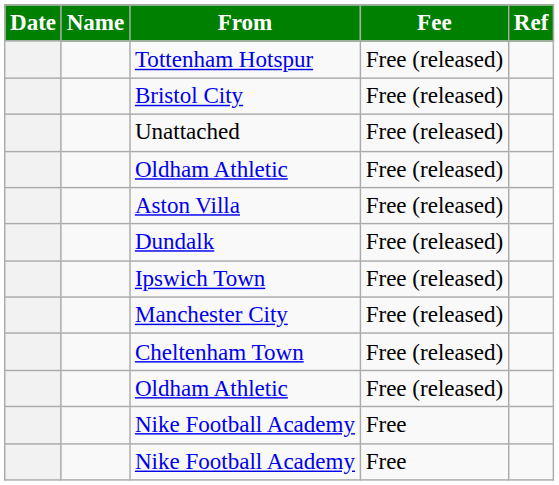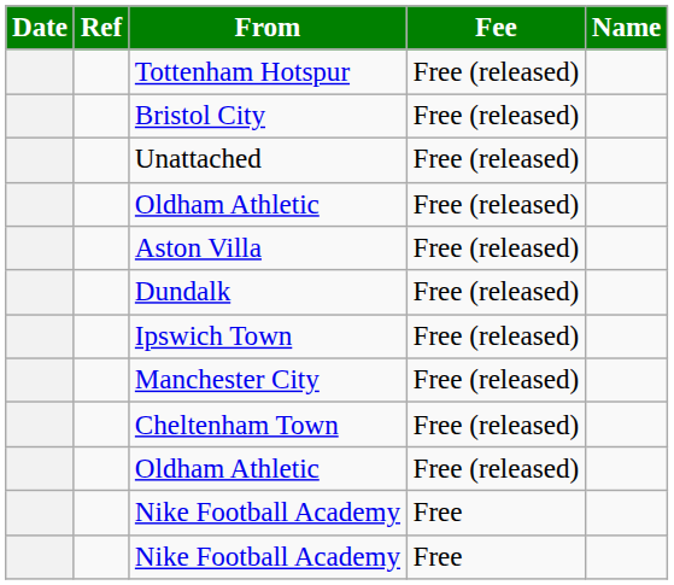 <table class="wikitable sortable plainrowheaders">
 <tr>
 <th scope=col style="background:#008000; color:#FFFFFF;">Date</th>
-<th scope=col style="background:#008000; color:#FFFFFF;">Name</th>
+<th scope=col class=unsortable style="background:#008000; color:#FFFFFF;">Ref</th>
 <th scope=col style="background:#008000; color:#FFFFFF;">From</th>
 <th scope=col style="background:#008000; color:#FFFFFF;">Fee</th>
-<th scope=col class=unsortable style="background:#008000; color:#FFFFFF;">Ref</th>
+<th scope=col style="background:#008000; color:#FFFFFF;">Name</th>
 </tr>
 <tr>
 <th scope=row></th>
 <td></td>
 <td><a href='#'>Tottenham Hotspur</a></td>
 <td>Free (released)</td>
 <td></td>
 </tr>
 <tr>
 <th scope=row></th>
 <td></td>
 <td><a href='#'>Bristol City</a></td>
 <td>Free (released)</td>
 <td></td>
 </tr>
 <tr>
 <th scope=row></th>
 <td></td>
 <td>Unattached</td>
 <td>Free (released)</td>
 <td></td>
 </tr>
 <tr>
 <th scope=row></th>
 <td></td>
 <td><a href='#'>Oldham Athletic</a></td>
 <td>Free (released)</td>
 <td></td>
 </tr>
 <tr>
 <th scope=row></th>
 <td></td>
 <td><a href='#'>Aston Villa</a></td>
 <td>Free (released)</td>
 <td></td>
 </tr>
 <tr>
 <th scope=row></th>
 <td></td>
 <td><a href='#'>Dundalk</a></td>
 <td>Free (released)</td>
 <td></td>
 </tr>
 <tr>
 <th scope=row></th>
 <td></td>
 <td><a href='#'>Ipswich Town</a></td>
 <td>Free (released)</td>
 <td></td>
 </tr>
 <tr>
 <th scope=row></th>
 <td></td>
 <td><a href='#'>Manchester City</a></td>
 <td>Free (released)</td>
 <td></td>
 </tr>
 <tr>
 <th scope=row></th>
 <td></td>
 <td><a href='#'>Cheltenham Town</a></td>
 <td>Free (released)</td>
 <td></td>
 </tr>
 <tr>
 <th scope=row></th>
 <td></td>
 <td><a href='#'>Oldham Athletic</a></td>
 <td>Free (released)</td>
 <td></td>
 </tr>
 <tr>
 <th scope=row></th>
 <td></td>
 <td><a href='#'>Nike Football Academy</a></td>
 <td>Free</td>
 <td></td>
 </tr>
 <tr>
 <th scope=row></th>
 <td></td>
 <td><a href='#'>Nike Football Academy</a></td>
 <td>Free</td>
 <td></td>
 </tr>
 </table>
